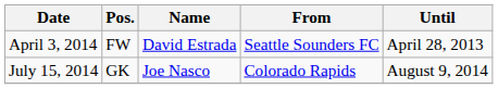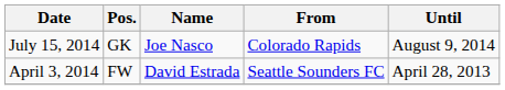 <table class="wikitable">
 <tr>
 <th>Date</th>
 <th>Pos.</th>
 <th>Name</th>
 <th>From</th>
 <th>Until</th>
 </tr>
 <tr>
+<td>July 15, 2014</td>
+<td>GK</td>
+<td> <a href='#'>Joe Nasco</a></td>
+<td> <a href='#'>Colorado Rapids</a></td>
+<td>August 9, 2014</td>
+</tr>
+<tr>
 <td>April 3, 2014</td>
 <td>FW</td>
 <td> <a href='#'>David Estrada</a></td>
 <td> <a href='#'>Seattle Sounders FC</a></td>
 <td>April 28, 2013</td>
 </tr>
 <tr>
-<td>July 15, 2014</td>
-<td>GK</td>
-<td> <a href='#'>Joe Nasco</a></td>
-<td> <a href='#'>Colorado Rapids</a></td>
-<td>August 9, 2014</td>
-</tr>
-<tr>
 </tr>
 </table>
